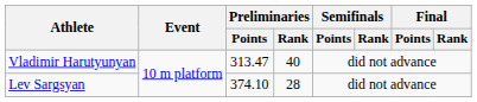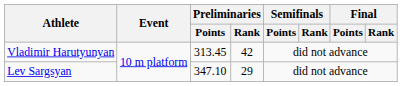 <table class=wikitable style="font-size:90%;">
 <tr>
 <th rowspan="2">Athlete</th>
 <th rowspan="2">Event</th>
 <th colspan="2">Preliminaries</th>
 <th colspan="2">Semifinals</th>
 <th colspan="2">Final</th>
 </tr>
 <tr style="font-size:95%">
 <th>Points</th>
 <th>Rank</th>
 <th>Points</th>
 <th>Rank</th>
 <th>Points</th>
 <th>Rank</th>
 </tr>
 <tr align=center>
 <td align=left><a href='#'>Vladimir Harutyunyan</a></td>
 <td align=left rowspan=2><a href='#'>10 m platform</a></td>
-<td>313.47</td>
-<td>40</td>
+<td>313.45</td>
+<td>42</td>
 <td colspan=4>did not advance</td>
 </tr>
 <tr align=center>
 <td align=left><a href='#'>Lev Sargsyan</a></td>
-<td>374.10</td>
-<td>28</td>
+<td>347.10</td>
+<td>29</td>
 <td colspan=4>did not advance</td>
 </tr>
 </table>
